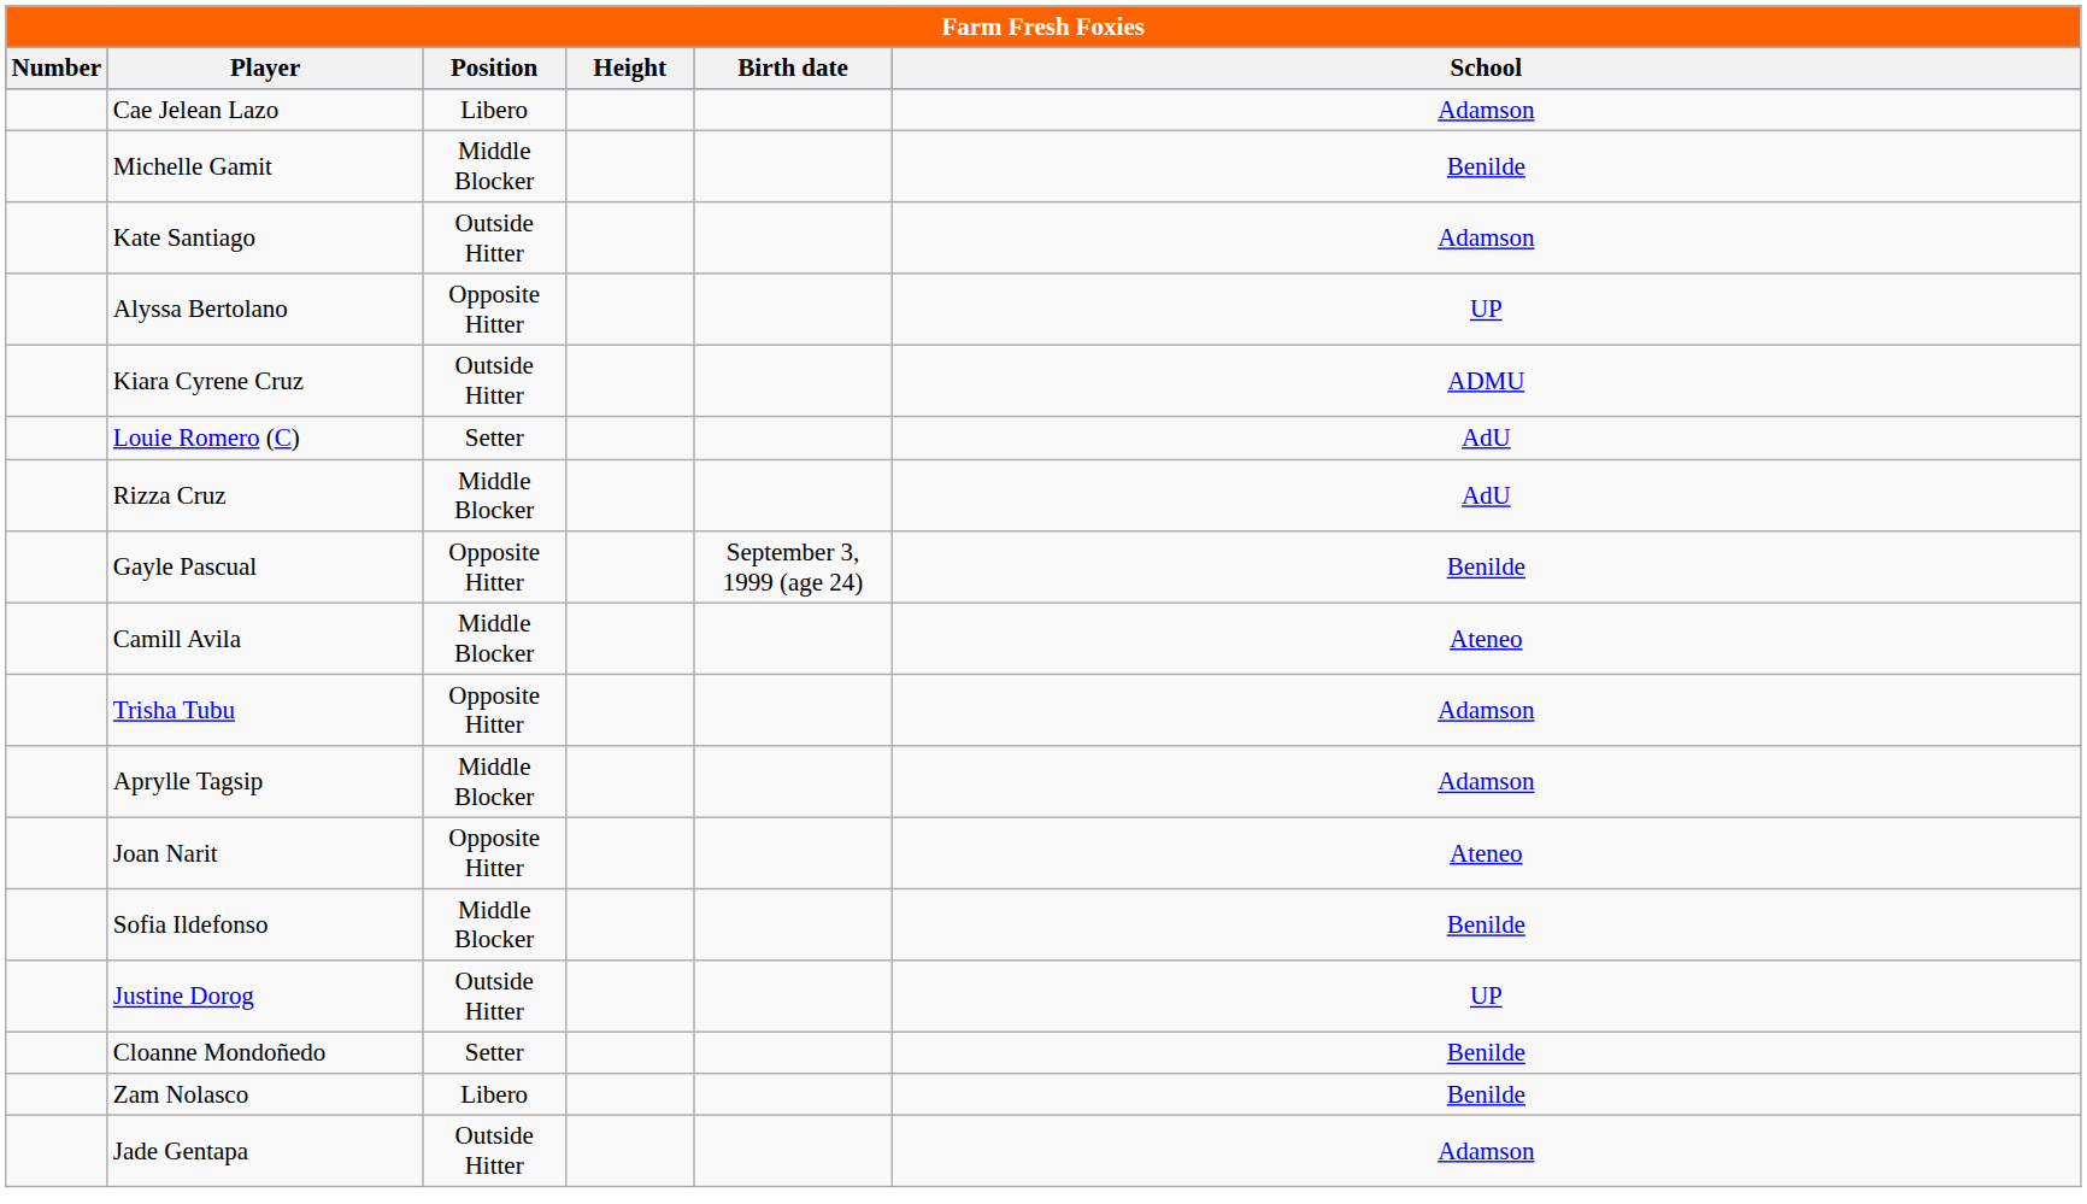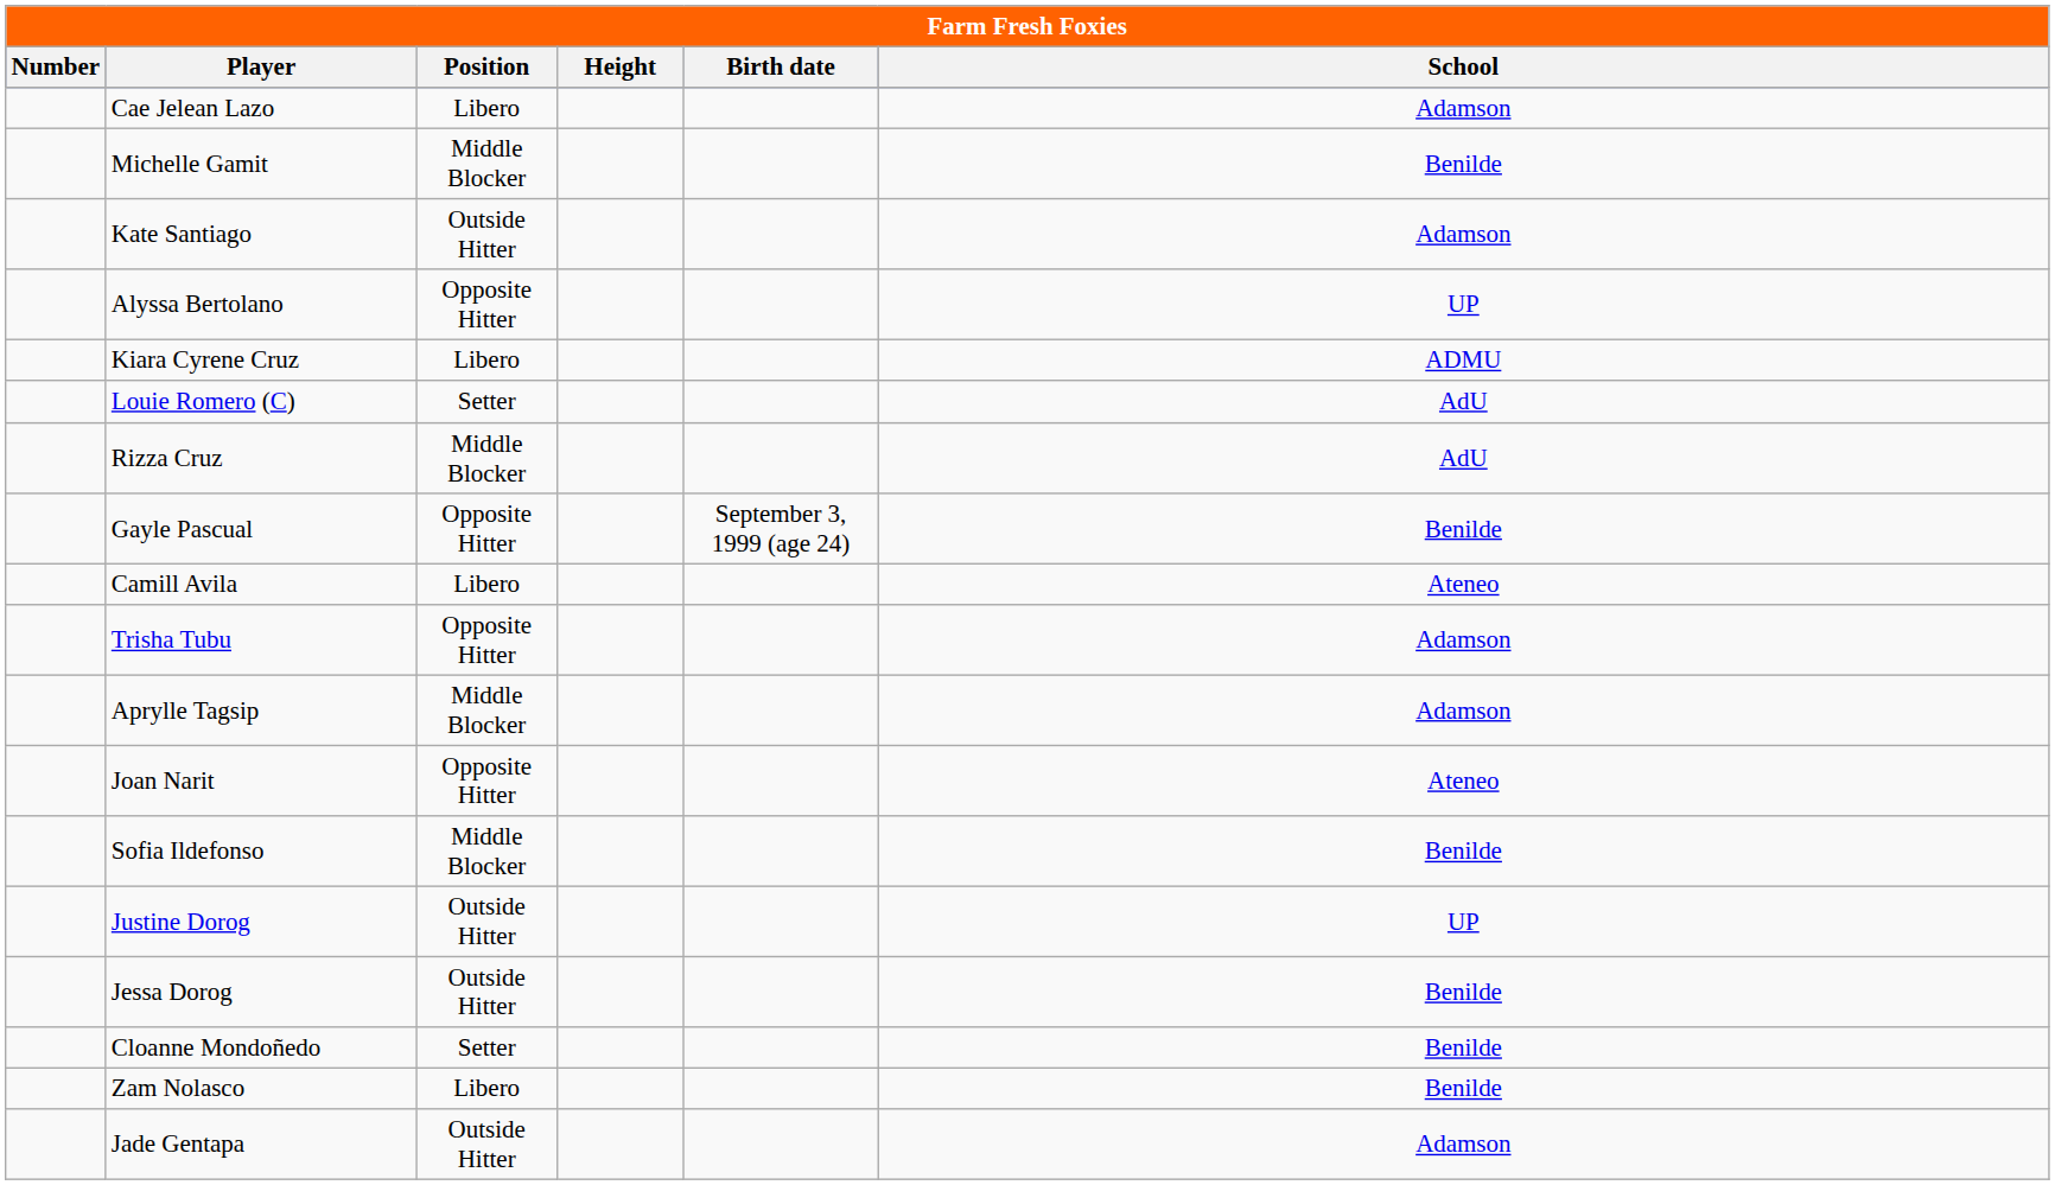 <table class="wikitable sortable" style="font-size:95%; text-align:left;">
 <tr>
 <th colspan="6" style="background:#FF6201; color:white; text-align: center"><strong>Farm Fresh Foxies</strong></th>
 </tr>
 <tr style="background:#244183;">
 <th style="align=center; width:2em;">Number</th>
 <th style="align=center; width:30em;">Player</th>
 <th style="align=center; width:9em;">Position</th>
 <th style="align=center; width:9em;">Height</th>
 <th style="align=center; width:15em;">Birth date</th>
 <th style="align=center; width:153em;">School</th>
 </tr>
 <tr align=center>
 <td></td>
 <td align=left> Cae Jelean Lazo</td>
 <td>Libero</td>
 <td></td>
 <td align=right></td>
 <td><a href='#'>Adamson</a></td>
 </tr>
 <tr align=center>
 <td></td>
 <td align=left> Michelle Gamit</td>
 <td>Middle Blocker</td>
 <td></td>
 <td></td>
 <td><a href='#'>Benilde</a></td>
 </tr>
 <tr align=center>
 <td></td>
 <td align=left> Kate Santiago</td>
 <td>Outside Hitter</td>
 <td></td>
 <td align=right></td>
 <td><a href='#'>Adamson</a></td>
 </tr>
 <tr align=center>
 <td></td>
 <td align=left> Alyssa Bertolano</td>
 <td>Opposite Hitter</td>
 <td></td>
 <td></td>
 <td><a href='#'>UP</a></td>
 </tr>
 <tr align=center>
 <td></td>
 <td align=left> Kiara Cyrene Cruz</td>
-<td>Outside Hitter</td>
+<td>Libero</td>
 <td></td>
 <td></td>
 <td><a href='#'>ADMU</a></td>
 </tr>
 <tr align=center>
 <td></td>
 <td align=left> <a href='#'>Louie Romero</a> (<a href='#'>C</a>)</td>
 <td>Setter</td>
 <td></td>
 <td align=right></td>
 <td><a href='#'>AdU</a></td>
 </tr>
 <tr align=center>
 <td></td>
 <td align=left> Rizza Cruz</td>
 <td>Middle Blocker</td>
 <td></td>
 <td align=right></td>
 <td><a href='#'>AdU</a></td>
 </tr>
 <tr align=center>
 <td></td>
 <td align=left> Gayle Pascual</td>
 <td>Opposite Hitter</td>
 <td></td>
 <td>September 3, 1999 (age 24)</td>
 <td><a href='#'>Benilde</a></td>
 </tr>
 <tr align=center>
 <td></td>
 <td align=left> Camill Avila</td>
-<td>Middle Blocker</td>
+<td>Libero</td>
 <td></td>
 <td></td>
 <td><a href='#'>Ateneo</a></td>
 </tr>
 <tr align=center>
 <td></td>
 <td align=left> <a href='#'>Trisha Tubu</a></td>
 <td>Opposite Hitter</td>
 <td></td>
 <td></td>
 <td><a href='#'>Adamson</a></td>
 </tr>
 <tr align=center>
 <td></td>
 <td align=left> Aprylle Tagsip</td>
 <td>Middle Blocker</td>
 <td></td>
 <td align=right></td>
 <td><a href='#'>Adamson</a></td>
 </tr>
 <tr align=center>
 <td></td>
 <td align=left> Joan Narit</td>
 <td>Opposite Hitter</td>
 <td></td>
 <td></td>
 <td><a href='#'>Ateneo</a></td>
 </tr>
 <tr align=center>
 <td></td>
 <td align=left> Sofia Ildefonso</td>
 <td>Middle Blocker</td>
 <td></td>
 <td></td>
 <td><a href='#'>Benilde</a></td>
 </tr>
 <tr align=center>
 <td></td>
 <td align=left> <a href='#'>Justine Dorog</a></td>
 <td>Outside Hitter</td>
 <td></td>
 <td align=right></td>
 <td><a href='#'>UP</a></td>
 </tr>
 <tr align=center>
 <td></td>
+<td align=left> Jessa Dorog</td>
+<td>Outside Hitter</td>
+<td></td>
+<td></td>
+<td><a href='#'>Benilde</a></td>
+</tr>
+<tr align=center>
+<td></td>
 <td align=left> Cloanne Mondoñedo</td>
 <td>Setter</td>
 <td></td>
 <td></td>
 <td><a href='#'>Benilde</a></td>
 </tr>
 <tr align=center>
 <td></td>
 <td align=left> Zam Nolasco</td>
 <td>Libero</td>
 <td></td>
 <td></td>
 <td><a href='#'>Benilde</a></td>
 </tr>
 <tr align=center>
 <td></td>
 <td align=left> Jade Gentapa</td>
 <td>Outside Hitter</td>
 <td></td>
 <td></td>
 <td><a href='#'>Adamson</a></td>
 </tr>
 </table>
